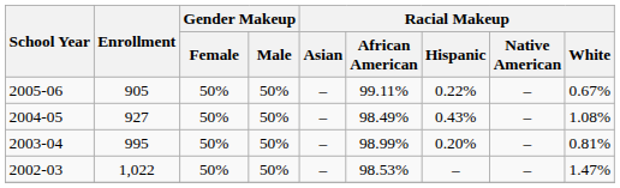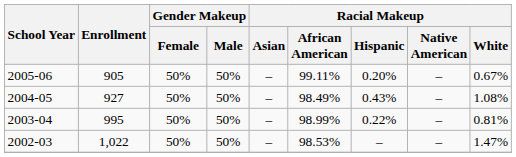 <table class="wikitable" style="font-size: 95%;">
 <tr>
 <th rowspan="2">School Year</th>
 <th rowspan="2">Enrollment</th>
 <th colspan="2">Gender Makeup</th>
 <th colspan="5">Racial Makeup</th>
 </tr>
 <tr>
 <th>Female</th>
 <th>Male</th>
 <th>Asian</th>
 <th>African <br>American</th>
 <th>Hispanic</th>
 <th>Native <br>American</th>
 <th>White</th>
 </tr>
 <tr>
 <td align="left">2005-06</td>
 <td align="center">905</td>
 <td align="center">50%</td>
 <td align="center">50%</td>
 <td align="center">–</td>
 <td align="center">99.11%</td>
-<td align="center">0.22%</td>
+<td align="center">0.20%</td>
 <td align="center">–</td>
 <td align="center">0.67%</td>
 </tr>
 <tr>
 <td align="left">2004-05</td>
 <td align="center">927</td>
 <td align="center">50%</td>
 <td align="center">50%</td>
 <td align="center">–</td>
 <td align="center">98.49%</td>
 <td align="center">0.43%</td>
 <td align="center">–</td>
 <td align="center">1.08%</td>
 </tr>
 <tr>
 <td align="left">2003-04</td>
 <td align="center">995</td>
 <td align="center">50%</td>
 <td align="center">50%</td>
 <td align="center">–</td>
 <td align="center">98.99%</td>
-<td align="center">0.20%</td>
+<td align="center">0.22%</td>
 <td align="center">–</td>
 <td align="center">0.81%</td>
 </tr>
 <tr>
 <td align="left">2002-03</td>
 <td align="center">1,022</td>
 <td align="center">50%</td>
 <td align="center">50%</td>
 <td align="center">–</td>
 <td align="center">98.53%</td>
 <td align="center">–</td>
 <td align="center">–</td>
 <td align="center">1.47%</td>
 </tr>
 <tr>
 </tr>
 </table>
